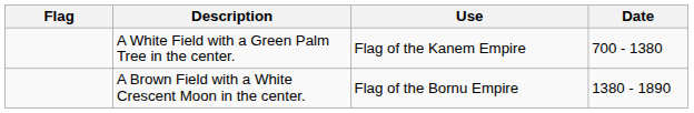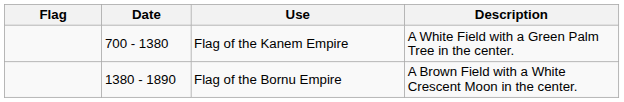 <table class="wikitable">
 <tr>
 <th style="width:110px;">Flag</th>
+<th style="width:100px;">Date</th>
+<th style="width:250px;">Use</th>
 <th style="width:250px;">Description</th>
-<th style="width:250px;">Use</th>
-<th style="width:100px;">Date</th>
 </tr>
 <tr>
 <td></td>
+<td>700 - 1380</td>
+<td>Flag of the Kanem Empire</td>
 <td>A White Field with a Green Palm Tree in the center.</td>
-<td>Flag of the Kanem Empire</td>
-<td>700 - 1380</td>
 </tr>
 <tr>
 <td></td>
+<td>1380 - 1890</td>
+<td>Flag of the Bornu Empire</td>
 <td>A Brown Field with a White Crescent Moon in the center.</td>
-<td>Flag of the Bornu Empire</td>
-<td>1380 - 1890</td>
 </tr>
 </table>
